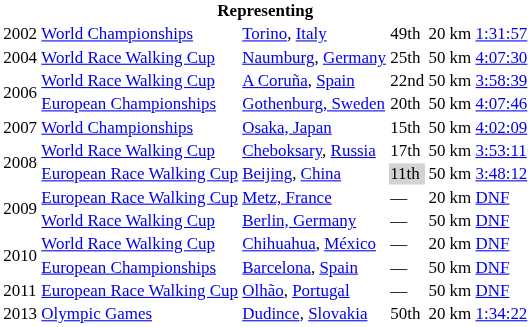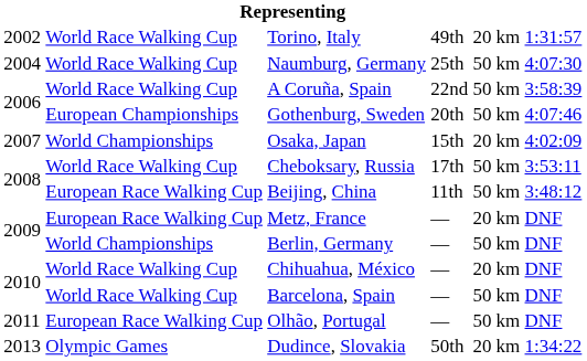 <table>
 <tr>
 <th colspan="6">Representing </th>
 </tr>
 <tr>
 <td>2002</td>
-<td><a href='#'>World Championships</a></td>
+<td><a href='#'>World Race Walking Cup</a></td>
 <td><a href='#'>Torino</a>, <a href='#'>Italy</a></td>
 <td>49th</td>
 <td>20 km</td>
 <td><a href='#'>1:31:57</a></td>
 </tr>
 <tr>
 <td>2004</td>
 <td><a href='#'>World Race Walking Cup</a></td>
 <td><a href='#'>Naumburg</a>, <a href='#'>Germany</a></td>
 <td>25th</td>
 <td>50 km</td>
 <td><a href='#'>4:07:30</a></td>
 </tr>
 <tr>
 <td rowspan=2>2006</td>
 <td><a href='#'>World Race Walking Cup</a></td>
 <td><a href='#'>A Coruña</a>, <a href='#'>Spain</a></td>
 <td>22nd</td>
 <td>50 km</td>
 <td><a href='#'>3:58:39</a></td>
 </tr>
 <tr>
 <td><a href='#'>European Championships</a></td>
 <td><a href='#'>Gothenburg, Sweden</a></td>
 <td>20th</td>
 <td>50 km</td>
 <td><a href='#'>4:07:46</a></td>
 </tr>
 <tr>
 <td>2007</td>
 <td><a href='#'>World Championships</a></td>
 <td><a href='#'>Osaka, Japan</a></td>
 <td>15th</td>
-<td>50 km</td>
+<td>20 km</td>
 <td><a href='#'>4:02:09</a></td>
 </tr>
 <tr>
 <td rowspan=2>2008</td>
 <td><a href='#'>World Race Walking Cup</a></td>
 <td><a href='#'>Cheboksary</a>, <a href='#'>Russia</a></td>
 <td>17th</td>
 <td>50 km</td>
 <td><a href='#'>3:53:11</a></td>
 </tr>
 <tr>
 <td><a href='#'>European Race Walking Cup</a></td>
 <td><a href='#'>Beijing</a>, <a href='#'>China</a></td>
-<td style="background: lightgrey;">11th</td>
+<td>11th</td>
 <td>50 km</td>
 <td><a href='#'>3:48:12</a></td>
 </tr>
 <tr>
 <td rowspan=2>2009</td>
 <td><a href='#'>European Race Walking Cup</a></td>
 <td><a href='#'>Metz, France</a></td>
 <td>—</td>
 <td>20 km</td>
 <td><a href='#'>DNF</a></td>
 </tr>
 <tr>
-<td><a href='#'>World Race Walking Cup</a></td>
+<td><a href='#'>World Championships</a></td>
 <td><a href='#'>Berlin, Germany</a></td>
 <td>—</td>
 <td>50 km</td>
 <td><a href='#'>DNF</a></td>
 </tr>
 <tr>
 <td rowspan=2>2010</td>
 <td><a href='#'>World Race Walking Cup</a></td>
 <td><a href='#'>Chihuahua</a>, <a href='#'>México</a></td>
 <td>—</td>
 <td>20 km</td>
 <td><a href='#'>DNF</a></td>
 </tr>
 <tr>
-<td><a href='#'>European Championships</a></td>
+<td><a href='#'>World Race Walking Cup</a></td>
 <td><a href='#'>Barcelona</a>, <a href='#'>Spain</a></td>
 <td>—</td>
 <td>50 km</td>
 <td><a href='#'>DNF</a></td>
 </tr>
 <tr>
 <td>2011</td>
 <td><a href='#'>European Race Walking Cup</a></td>
 <td><a href='#'>Olhão</a>, <a href='#'>Portugal</a></td>
 <td>—</td>
 <td>50 km</td>
 <td><a href='#'>DNF</a></td>
 </tr>
 <tr>
 <td>2013</td>
 <td><a href='#'>Olympic Games</a></td>
 <td><a href='#'>Dudince</a>, <a href='#'>Slovakia</a></td>
 <td>50th</td>
 <td>20 km</td>
 <td><a href='#'>1:34:22</a></td>
 </tr>
 </table>
